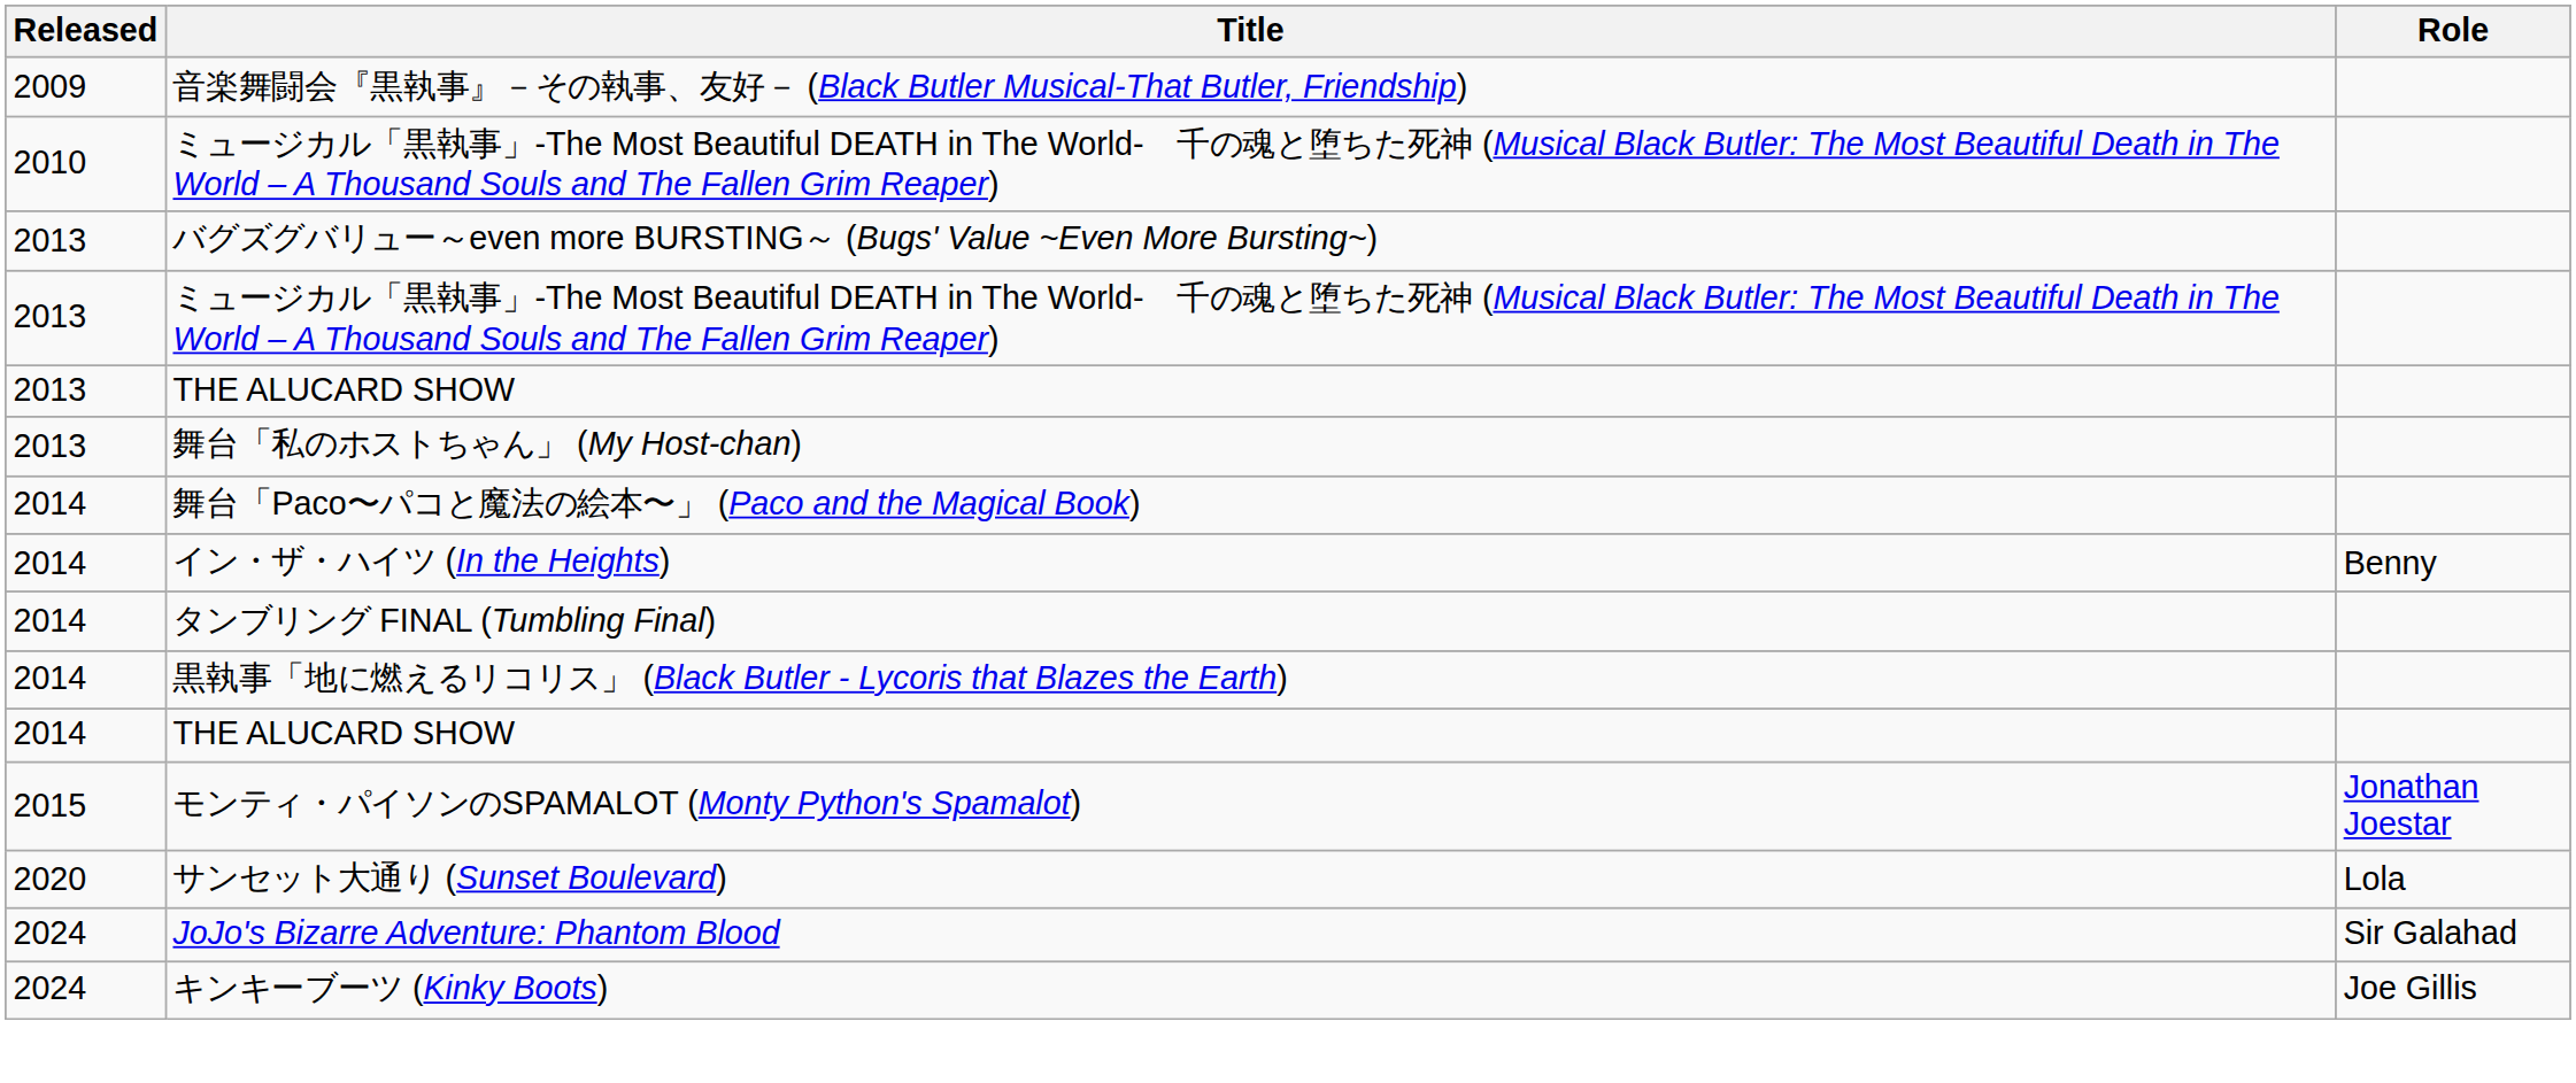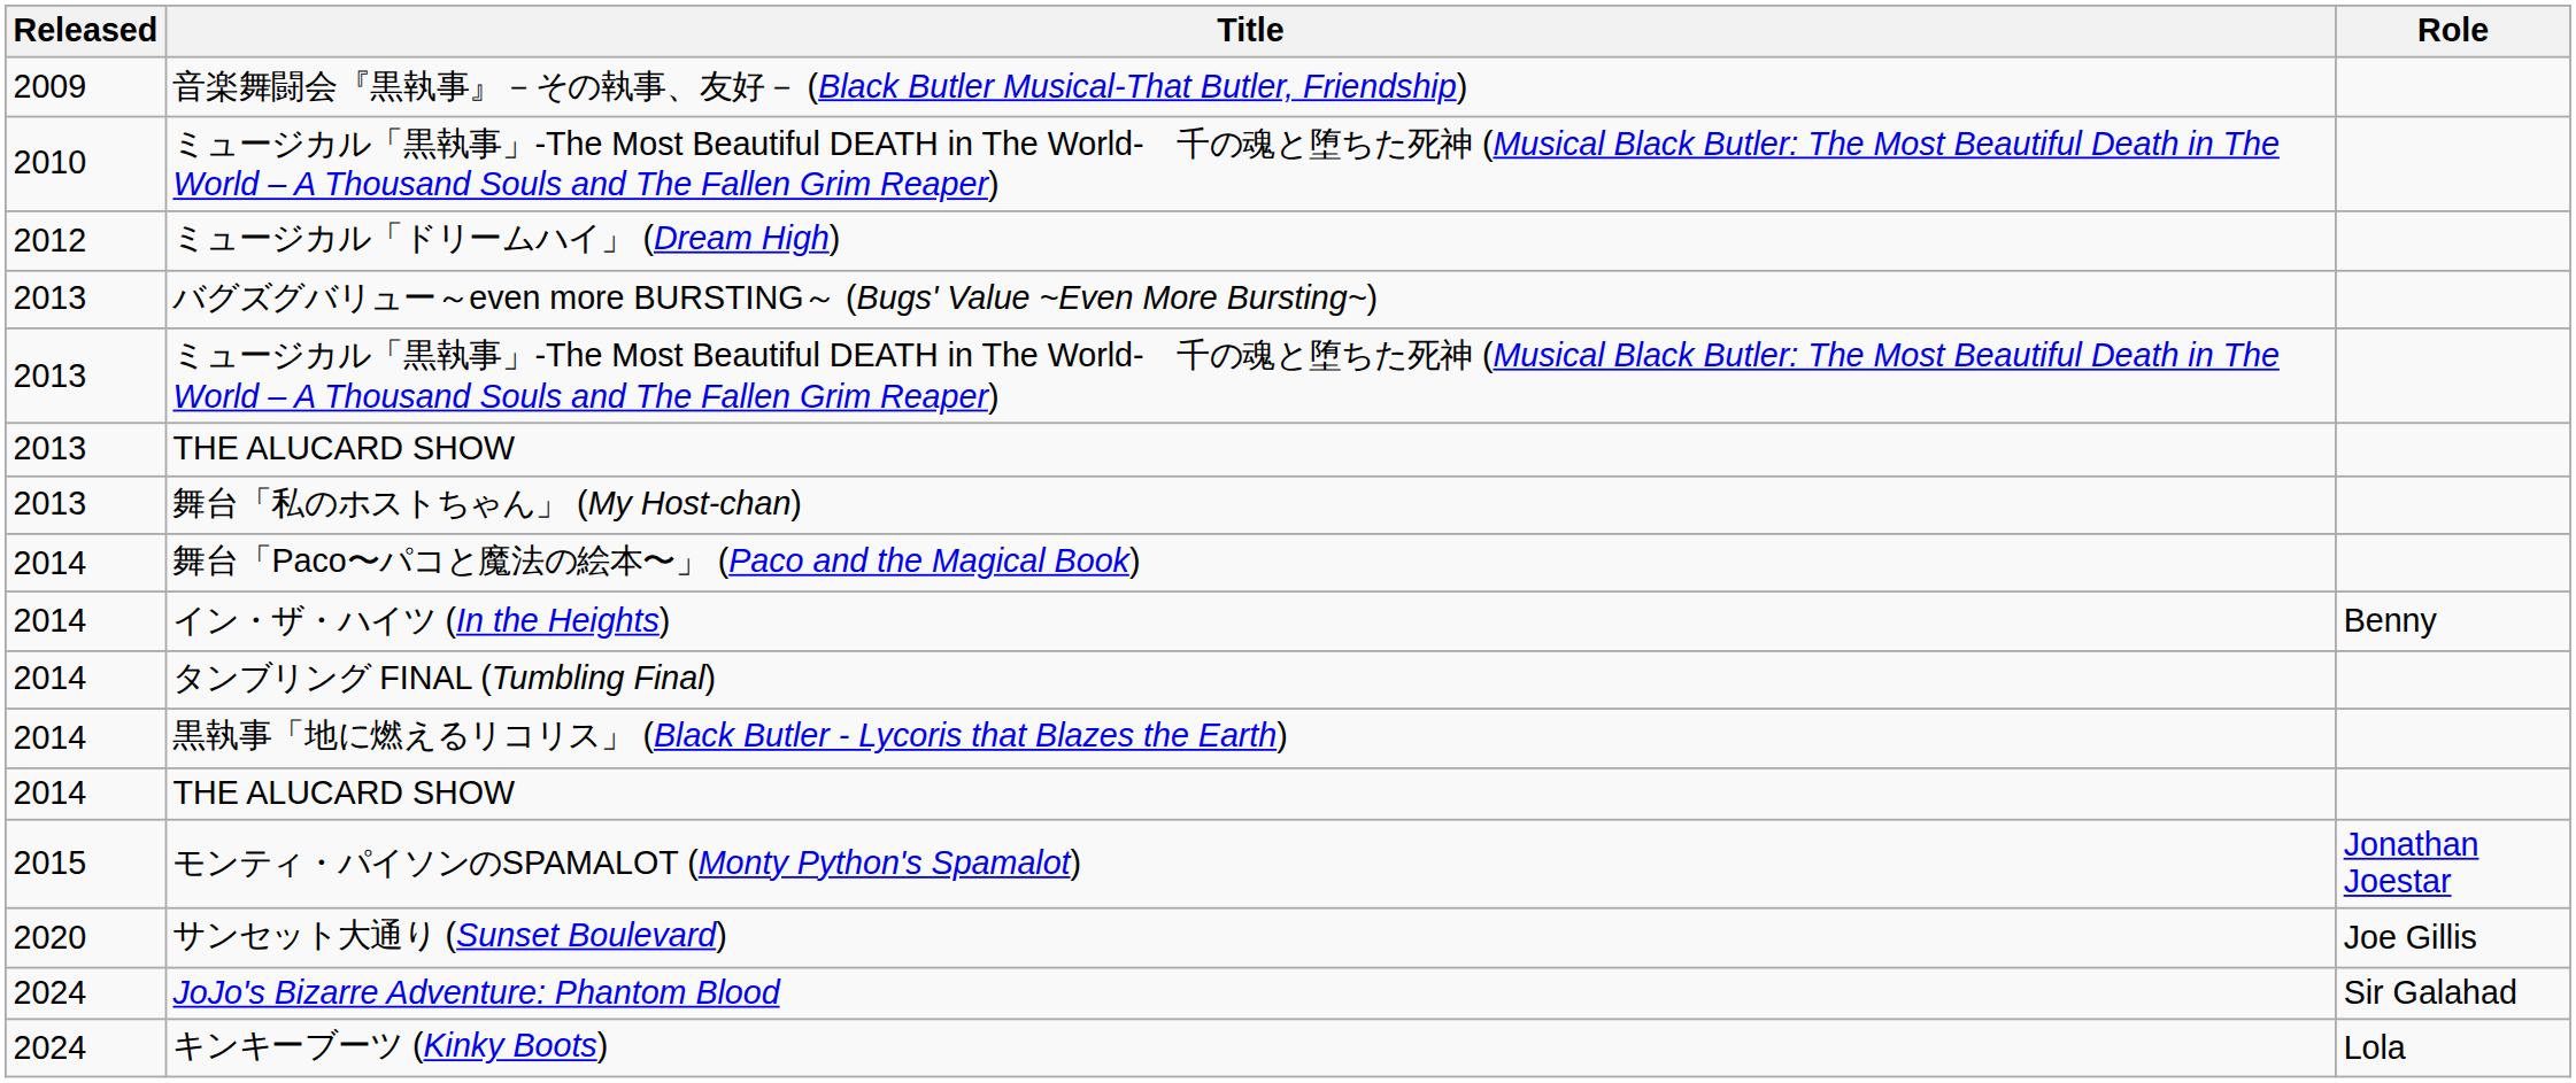 <table class="wikitable">
 <tr>
 <th><strong>Released</strong></th>
 <th><strong>Title</strong></th>
 <th><strong>Role</strong></th>
 </tr>
 <tr>
 <td>2009</td>
 <td>音楽舞闘会『黒執事』－その執事、友好－ (<em><a href='#'>Black Butler Musical-That Butler, Friendship</a></em>)</td>
 <td></td>
 </tr>
 <tr>
 <td>2010</td>
 <td>ミュージカル「黒執事」-The Most Beautiful DEATH in The World-　千の魂と堕ちた死神 (<em><a href='#'>Musical Black Butler: The Most Beautiful Death in The World – A Thousand Souls and The Fallen Grim Reaper</a></em>)</td>
+<td></td>
+</tr>
+<tr>
+<td>2012</td>
+<td>ミュージカル「ドリームハイ」 (<em><a href='#'>Dream High</a></em>)</td>
 <td></td>
 </tr>
 <tr>
 <td>2013</td>
 <td>バグズグバリュー～even more BURSTING～ (<em>Bugs' Value ~Even More Bursting~</em>)</td>
 <td></td>
 </tr>
 <tr>
 <td>2013</td>
 <td>ミュージカル「黒執事」-The Most Beautiful DEATH in The World-　千の魂と堕ちた死神 (<em><a href='#'>Musical Black Butler: The Most Beautiful Death in The World – A Thousand Souls and The Fallen Grim Reaper</a></em>)</td>
 <td></td>
 </tr>
 <tr>
 <td>2013</td>
 <td>THE ALUCARD SHOW</td>
 <td></td>
 </tr>
 <tr>
 <td>2013</td>
 <td>舞台「私のホストちゃん」 (<em>My Host-chan</em>)</td>
 <td></td>
 </tr>
 <tr>
 <td>2014</td>
 <td>舞台「Paco〜パコと魔法の絵本〜」 (<em><a href='#'>Paco and the Magical Book</a></em>)</td>
 <td></td>
 </tr>
 <tr>
 <td>2014</td>
 <td>イン・ザ・ハイツ (<em><a href='#'>In the Heights</a></em>)</td>
 <td>Benny</td>
 </tr>
 <tr>
 <td>2014</td>
 <td>タンブリング FINAL (<em>Tumbling Final</em>)</td>
 <td></td>
 </tr>
 <tr>
 <td>2014</td>
 <td>黒執事「地に燃えるリコリス」 (<em><a href='#'>Black Butler - Lycoris that Blazes the Earth</a></em>)</td>
 <td></td>
 </tr>
 <tr>
 <td>2014</td>
 <td>THE ALUCARD SHOW</td>
 <td></td>
 </tr>
 <tr>
 <td>2015</td>
 <td>モンティ・パイソンのSPAMALOT (<em><a href='#'>Monty Python's Spamalot</a></em>)</td>
 <td><a href='#'>Jonathan Joestar</a></td>
 </tr>
 <tr>
 <td>2020</td>
 <td>サンセット大通り (<em><a href='#'>Sunset Boulevard</a></em>)</td>
-<td>Lola</td>
+<td>Joe Gillis</td>
 </tr>
 <tr>
 <td>2024</td>
 <td><em><a href='#'>JoJo's Bizarre Adventure: Phantom Blood</a></em></td>
 <td>Sir Galahad</td>
 </tr>
 <tr>
 <td>2024</td>
 <td>キンキーブーツ (<em><a href='#'>Kinky Boots</a></em>)</td>
-<td>Joe Gillis</td>
+<td>Lola</td>
 </tr>
 </table>
